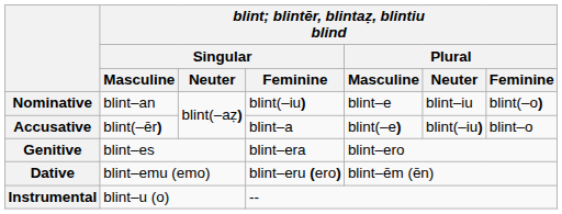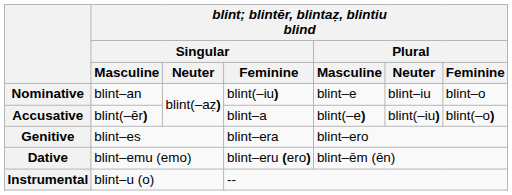 <table class="wikitable">
 <tr>
 <th rowspan="3"></th>
 <th colspan="6"><strong><em>blint; blintēr, blintaẓ, blintiu<em><br> blind<strong></th>
 </tr>
 <tr>
 <th colspan="3"></strong>Singular<strong></th>
 <th colspan="3"></strong>Plural<strong></th>
 </tr>
 <tr>
 <th></strong>Masculine<strong></th>
 <th></strong>Neuter<strong></th>
 <th></strong>Feminine<strong></th>
 <th></strong>Masculine<strong></th>
 <th></strong>Neuter<strong></th>
 <th></strong>Feminine<strong></th>
 </tr>
 <tr>
 <th></strong>Nominative<strong></th>
 <td>blint</strong>–an<strong></td>
 <td rowspan="2">blint(</strong>–aẓ<strong>)</td>
 <td>blint(</strong>–iu<strong>)</td>
 <td>blint</strong>–e<strong></td>
 <td>blint</strong>–iu<strong></td>
-<td>blint(</strong>–o<strong>)</td>
+<td>blint</strong>–o<strong></td>
 </tr>
 <tr>
 <th></strong>Accusative<strong></th>
 <td>blint(</strong>–ēr<strong>)</td>
 <td>blint</strong>–a<strong></td>
 <td>blint(</strong>–e<strong>)</td>
 <td>blint(</strong>–iu<strong>)</td>
-<td>blint</strong>–o<strong></td>
+<td>blint(</strong>–o<strong>)</td>
 </tr>
 <tr>
 <th></strong>Genitive<strong></th>
 <td colspan="2">blint</strong>–es<strong></td>
 <td>blint</strong>–era<strong></td>
 <td colspan="3">blint</strong>–ero<strong></td>
 </tr>
 <tr>
 <th></strong>Dative<strong></th>
 <td colspan="2">blint</strong>–emu (emo)<strong></td>
 <td>blint</strong>–eru<strong> (</strong>ero<strong>)</td>
 <td colspan="3">blint</strong>–ēm (ēn)<strong></td>
 </tr>
 <tr>
 <th></strong>Instrumental<strong></th>
 <td colspan="2">blint</strong>–u (o)<strong></td>
 <td colspan="4">--</td>
 </tr>
 </table>
